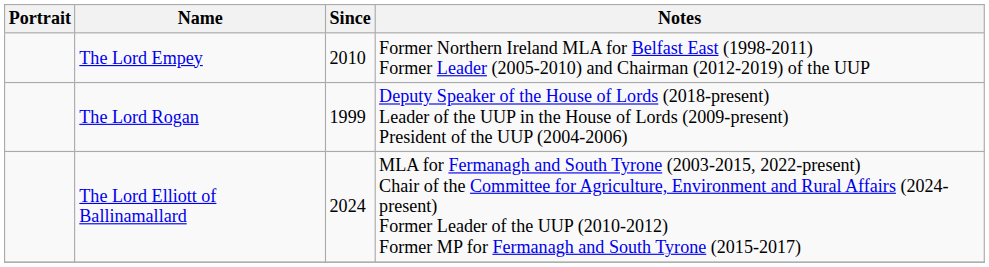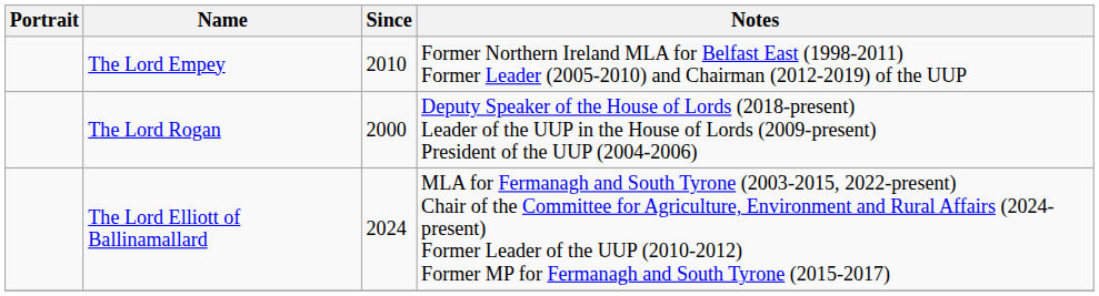 <table class="wikitable" |align=center>
 <tr>
 <th>Portrait</th>
 <th>Name</th>
 <th>Since</th>
 <th>Notes</th>
 </tr>
 <tr>
 <td></td>
 <td><a href='#'>The Lord Empey</a></td>
 <td>2010</td>
 <td>Former Northern Ireland MLA for <a href='#'>Belfast East</a> (1998-2011)<br>Former <a href='#'>Leader</a> (2005-2010) and Chairman (2012-2019) of the UUP</td>
 </tr>
 <tr>
 <td></td>
 <td><a href='#'>The Lord Rogan</a></td>
-<td>1999</td>
+<td>2000</td>
 <td><a href='#'>Deputy Speaker of the House of Lords</a> (2018-present)<br>Leader of the UUP in the House of Lords (2009-present)<br>President of the UUP (2004-2006)</td>
 </tr>
 <tr>
 <td></td>
 <td><a href='#'>The Lord Elliott of Ballinamallard</a></td>
 <td>2024</td>
 <td>MLA for <a href='#'>Fermanagh and South Tyrone</a> (2003-2015, 2022-present)<br>Chair of the <a href='#'>Committee for Agriculture, Environment and Rural Affairs</a> (2024-present)<br>Former Leader of the UUP (2010-2012)<br>Former MP for <a href='#'>Fermanagh and South Tyrone</a> (2015-2017)</td>
 </tr>
 <tr>
 </tr>
 </table>
